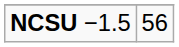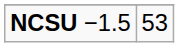 <table class="wikitable">
 <tr align="center">
 </tr>
 <tr align="center">
 <td><strong>NCSU</strong> −1.5</td>
-<td>56</td>
+<td>53</td>
 </tr>
 </table>
